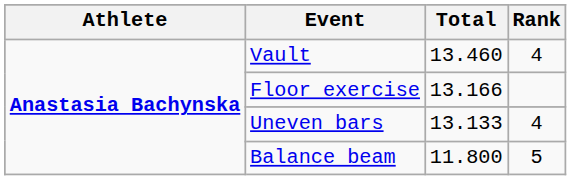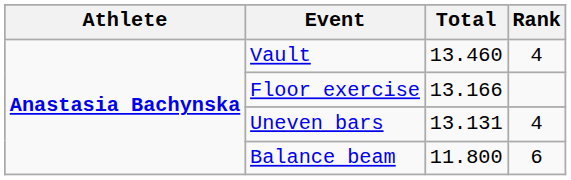 <table class="wikitable" style="font-size:90%">
 <tr>
 <th>Athlete</th>
 <th>Event</th>
 <th>Total</th>
 <th>Rank</th>
 </tr>
 <tr align=center>
 <td align=left rowspan=4><strong><a href='#'>Anastasia Bachynska</a></strong></td>
 <td align=left><a href='#'>Vault</a></td>
 <td>13.460</td>
 <td>4</td>
 </tr>
 <tr align=center>
 <td align=left><a href='#'>Floor exercise</a></td>
 <td>13.166</td>
 <td></td>
 </tr>
 <tr align=center>
 <td align=left><a href='#'>Uneven bars</a></td>
-<td>13.133</td>
+<td>13.131</td>
 <td>4</td>
 </tr>
 <tr align=center>
 <td align=left><a href='#'>Balance beam</a></td>
 <td>11.800</td>
-<td>5</td>
+<td>6</td>
 </tr>
 </table>
